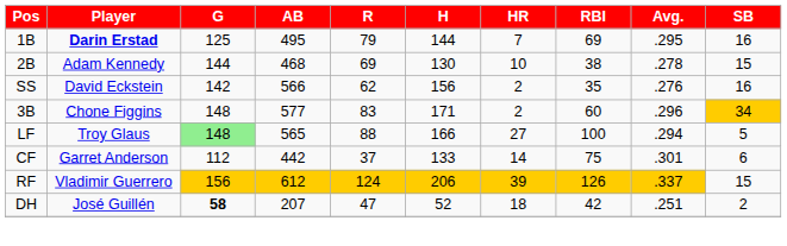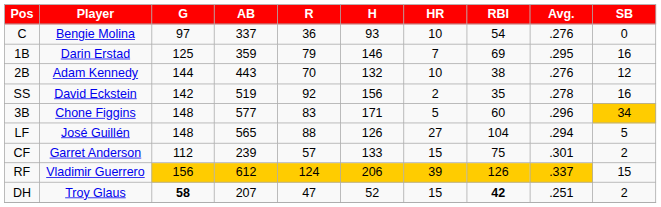 <table class="wikitable sortable">
 <tr>
 <th style="background:red;color:white;" width="5%">Pos</th>
 <th style="background:red;color:white;" width="16%">Player</th>
 <th style="background:red;color:white;" width="9%">G</th>
 <th style="background:red;color:white;" width="9%">AB</th>
 <th style="background:red;color:white;" width="9%">R</th>
 <th style="background:red;color:white;" width="9%">H</th>
 <th style="background:red;color:white;" width="9%">HR</th>
 <th style="background:red;color:white;" width="9%">RBI</th>
 <th style="background:red;color:white;" width="9%">Avg.</th>
 <th style="background:red;color:white;" width="9%">SB</th>
 </tr>
 <tr align="center">
+<td>C</td>
+<td><a href='#'>Bengie Molina</a></td>
+<td>97</td>
+<td>337</td>
+<td>36</td>
+<td>93</td>
+<td>10</td>
+<td>54</td>
+<td>.276</td>
+<td>0</td>
+</tr>
+<tr align="center">
 <td>1B</td>
-<td><strong><a href='#'>Darin Erstad</a></strong></td>
+<td><a href='#'>Darin Erstad</a></td>
 <td>125</td>
-<td>495</td>
+<td>359</td>
 <td>79</td>
-<td>144</td>
+<td>146</td>
 <td>7</td>
 <td>69</td>
 <td>.295</td>
 <td>16</td>
 </tr>
 <tr align="center">
 <td>2B</td>
 <td><a href='#'>Adam Kennedy</a></td>
 <td>144</td>
-<td>468</td>
-<td>69</td>
-<td>130</td>
+<td>443</td>
+<td>70</td>
+<td>132</td>
 <td>10</td>
 <td>38</td>
-<td>.278</td>
-<td>15</td>
+<td>.276</td>
+<td>12</td>
 </tr>
 <tr align="center">
 <td>SS</td>
 <td><a href='#'>David Eckstein</a></td>
 <td>142</td>
-<td>566</td>
-<td>62</td>
+<td>519</td>
+<td>92</td>
 <td>156</td>
 <td>2</td>
 <td>35</td>
-<td>.276</td>
+<td>.278</td>
 <td>16</td>
 </tr>
 <tr align="center">
 <td>3B</td>
 <td><a href='#'>Chone Figgins</a></td>
 <td>148</td>
 <td>577</td>
 <td>83</td>
 <td>171</td>
-<td>2</td>
+<td>5</td>
 <td>60</td>
 <td>.296</td>
 <td bgcolor="#FFCC00">34</td>
 </tr>
 <tr align="center">
 <td>LF</td>
-<td><a href='#'>Troy Glaus</a></td>
-<td style="background: lightgreen;">148</td>
+<td><a href='#'>José Guillén</a></td>
+<td>148</td>
 <td>565</td>
 <td>88</td>
-<td>166</td>
+<td>126</td>
 <td>27</td>
-<td>100</td>
+<td>104</td>
 <td>.294</td>
 <td>5</td>
 </tr>
 <tr align="center">
 <td>CF</td>
 <td><a href='#'>Garret Anderson</a></td>
 <td>112</td>
-<td>442</td>
-<td>37</td>
+<td>239</td>
+<td>57</td>
 <td>133</td>
-<td>14</td>
+<td>15</td>
 <td>75</td>
 <td>.301</td>
-<td>6</td>
+<td>2</td>
 </tr>
 <tr align="center">
 <td>RF</td>
 <td><a href='#'>Vladimir Guerrero</a></td>
 <td bgcolor="#FFCC00">156</td>
 <td bgcolor="#FFCC00">612</td>
 <td bgcolor="#FFCC00">124</td>
 <td bgcolor="#FFCC00">206</td>
 <td bgcolor="#FFCC00">39</td>
 <td bgcolor="#FFCC00">126</td>
 <td bgcolor="#FFCC00">.337</td>
 <td>15</td>
 </tr>
 <tr align="center">
 <td>DH</td>
-<td><a href='#'>José Guillén</a></td>
+<td><a href='#'>Troy Glaus</a></td>
 <td><strong>58</strong></td>
 <td>207</td>
 <td>47</td>
 <td>52</td>
-<td>18</td>
-<td>42</td>
+<td>15</td>
+<td><strong>42</strong></td>
 <td>.251</td>
 <td>2</td>
 </tr>
 <tr align="center">
 </tr>
 </table>
